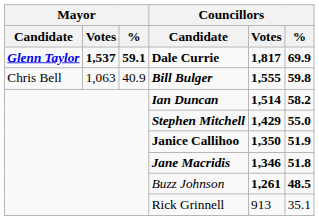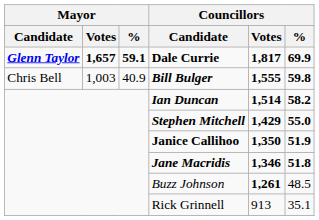 <table class="wikitable collapsible collapsed" align="right">
 <tr>
 <th colspan=3>Mayor</th>
 <th colspan=3>Councillors</th>
 </tr>
 <tr>
 <th>Candidate</th>
 <th>Votes</th>
 <th>%</th>
 <th>Candidate</th>
 <th>Votes</th>
 <th>%</th>
 </tr>
 <tr>
 <td><strong><em><a href='#'>Glenn Taylor</a></em></strong></td>
-<td><strong>1,537</strong></td>
+<td><strong>1,657</strong></td>
 <td><strong>59.1</strong></td>
 <td><strong>Dale Currie</strong></td>
 <td><strong>1,817</strong></td>
 <td><strong>69.9</strong></td>
 </tr>
 <tr>
 <td>Chris Bell</td>
-<td>1,063</td>
+<td>1,003</td>
 <td>40.9</td>
 <td><strong><em>Bill Bulger</em></strong></td>
 <td><strong>1,555</strong></td>
 <td><strong>59.8</strong></td>
 </tr>
 <tr>
 <td rowspan=6 colspan=3></td>
 <td><strong><em>Ian Duncan</em></strong></td>
 <td><strong>1,514</strong></td>
 <td><strong>58.2</strong></td>
 </tr>
 <tr>
 <td><strong><em>Stephen Mitchell</em></strong></td>
 <td><strong>1,429</strong></td>
 <td><strong>55.0</strong></td>
 </tr>
 <tr>
 <td><strong>Janice Callihoo</strong></td>
 <td><strong>1,350</strong></td>
 <td><strong>51.9</strong></td>
 </tr>
 <tr>
 <td><strong><em>Jane Macridis</em></strong></td>
 <td><strong>1,346</strong></td>
 <td><strong>51.8</strong></td>
 </tr>
 <tr>
 <td><em>Buzz Johnson</em></td>
 <td><strong>1,261</strong></td>
-<td><strong>48.5</strong></td>
+<td>48.5</td>
 </tr>
 <tr>
 <td>Rick Grinnell</td>
 <td>913</td>
 <td>35.1</td>
 </tr>
 </table>
